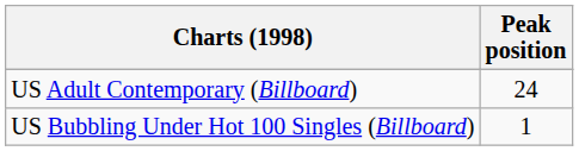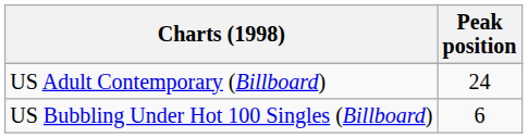 <table class="wikitable sortable">
 <tr>
 <th align="left">Charts (1998)</th>
 <th align="left">Peak<br>position</th>
 </tr>
 <tr>
 </tr>
 <tr>
 <td align="left">US <a href='#'>Adult Contemporary</a> (<em><a href='#'>Billboard</a></em>)</td>
 <td align="center">24</td>
 </tr>
 <tr>
 <td align="left">US <a href='#'>Bubbling Under Hot 100 Singles</a> (<em><a href='#'>Billboard</a></em>)</td>
-<td align="center">1</td>
+<td align="center">6</td>
 </tr>
 </table>
